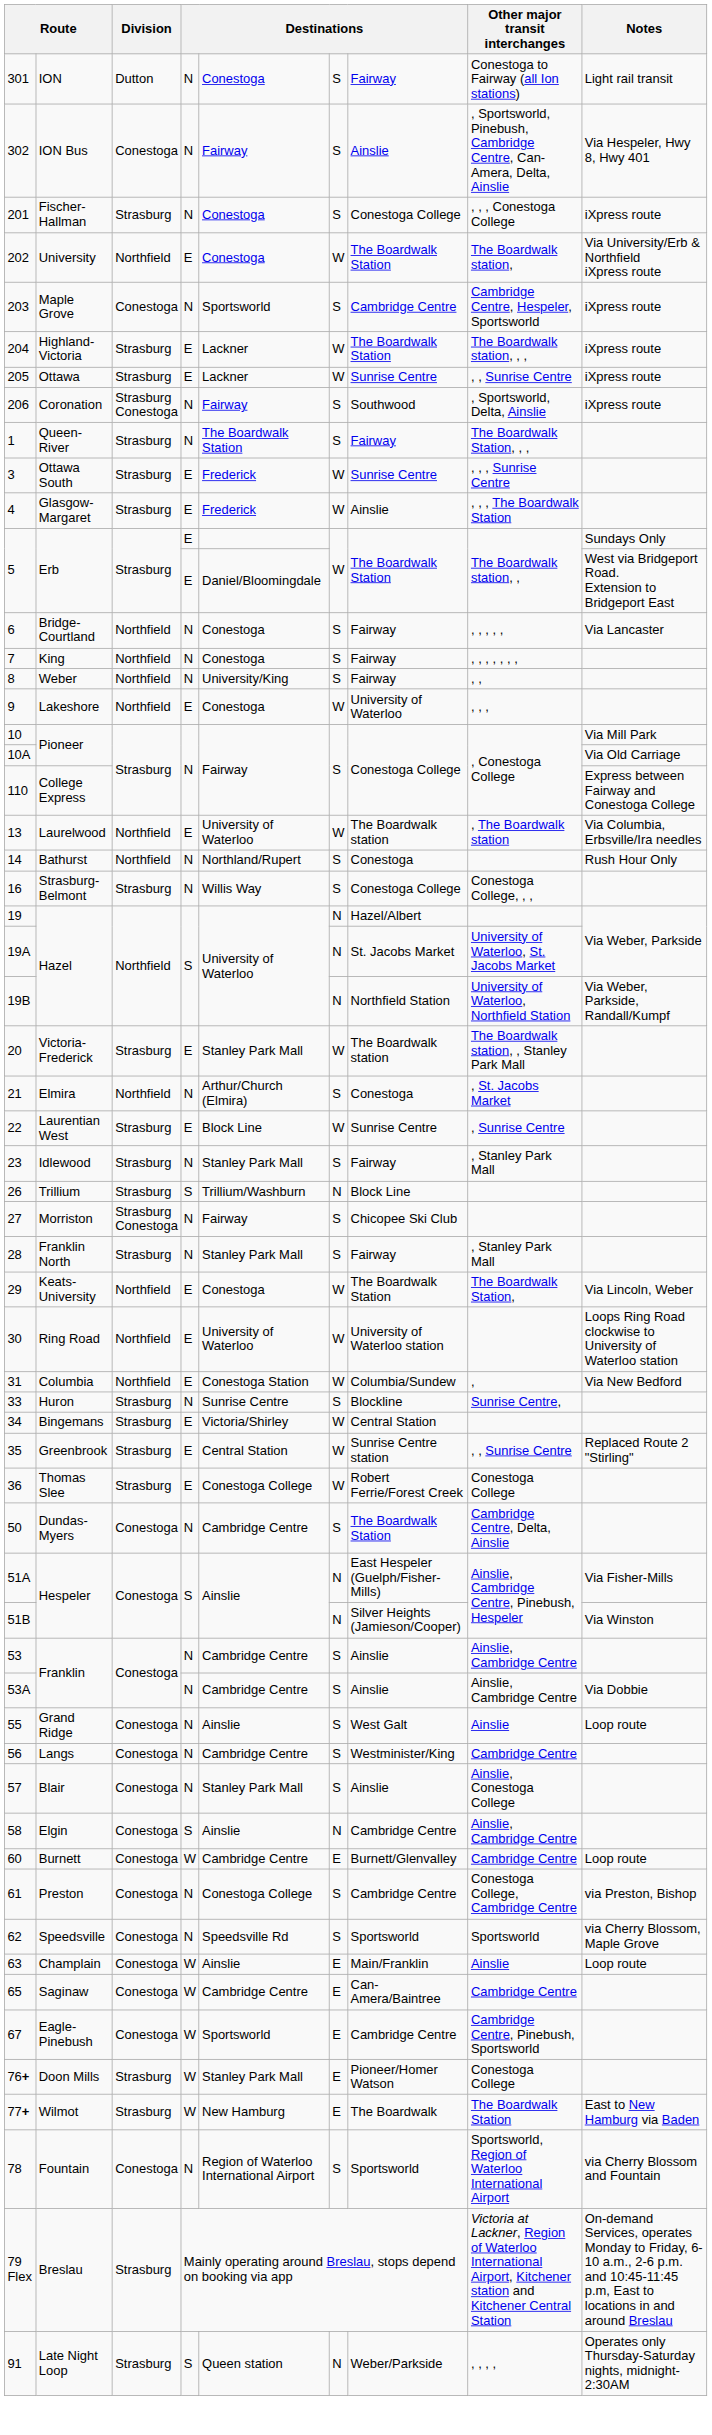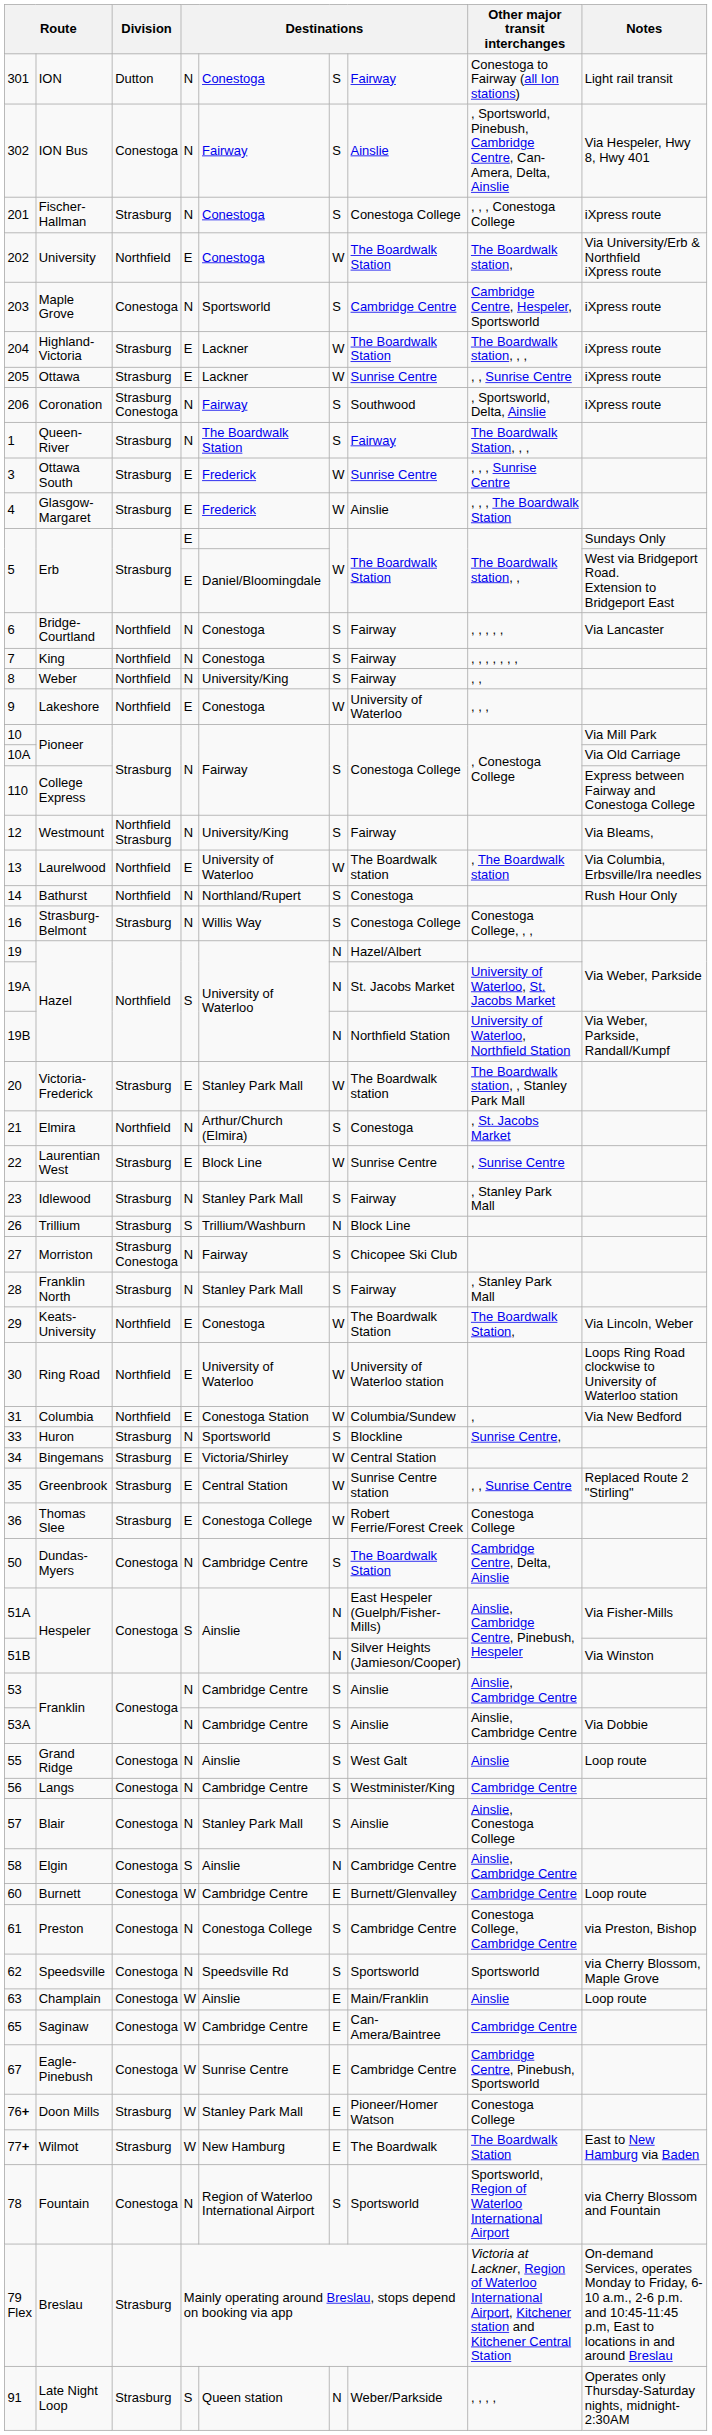 <table class="wikitable">
 <tr>
 <th colspan="2">Route</th>
 <th>Division</th>
 <th colspan="4">Destinations</th>
 <th>Other major transit interchanges</th>
 <th>Notes</th>
 </tr>
 <tr>
 <td>301</td>
 <td>ION</td>
 <td>Dutton</td>
 <td>N</td>
 <td><a href='#'>Conestoga</a></td>
 <td>S</td>
 <td><a href='#'>Fairway</a></td>
 <td>Conestoga to Fairway (<a href='#'>all Ion stations</a>)</td>
 <td>Light rail transit</td>
 </tr>
 <tr>
 <td>302</td>
 <td>ION Bus</td>
 <td>Conestoga</td>
 <td>N</td>
 <td><a href='#'>Fairway</a></td>
 <td>S</td>
 <td><a href='#'>Ainslie</a></td>
 <td>, Sportsworld, Pinebush, <a href='#'>Cambridge Centre</a>, Can-Amera, Delta, <a href='#'>Ainslie</a></td>
 <td>Via Hespeler, Hwy 8, Hwy 401</td>
 </tr>
 <tr>
 <td>201</td>
 <td>Fischer-Hallman</td>
 <td>Strasburg</td>
 <td>N</td>
 <td><a href='#'>Conestoga</a></td>
 <td>S</td>
 <td>Conestoga College</td>
 <td>, , , Conestoga College</td>
 <td>iXpress route</td>
 </tr>
 <tr>
 <td>202</td>
 <td>University</td>
 <td>Northfield</td>
 <td>E</td>
 <td><a href='#'>Conestoga</a></td>
 <td>W</td>
 <td><a href='#'>The Boardwalk Station</a></td>
 <td><a href='#'>The Boardwalk station</a>, </td>
 <td>Via University/Erb & Northfield<br>iXpress route</td>
 </tr>
 <tr>
 <td>203</td>
 <td>Maple Grove</td>
 <td>Conestoga</td>
 <td>N</td>
 <td>Sportsworld</td>
 <td>S</td>
 <td><a href='#'>Cambridge Centre</a></td>
 <td><a href='#'>Cambridge Centre</a>, <a href='#'>Hespeler</a>, Sportsworld</td>
 <td>iXpress route</td>
 </tr>
 <tr>
 <td>204</td>
 <td>Highland-Victoria</td>
 <td>Strasburg</td>
 <td>E</td>
 <td>Lackner</td>
 <td>W</td>
 <td><a href='#'>The Boardwalk Station</a></td>
 <td><a href='#'>The Boardwalk station</a>, , , </td>
 <td>iXpress route</td>
 </tr>
 <tr>
 <td>205</td>
 <td>Ottawa</td>
 <td>Strasburg</td>
 <td>E</td>
 <td>Lackner</td>
 <td>W</td>
 <td><a href='#'>Sunrise Centre</a></td>
 <td>, , <a href='#'>Sunrise Centre</a></td>
 <td>iXpress route</td>
 </tr>
 <tr>
 <td>206</td>
 <td>Coronation</td>
 <td>Strasburg<br>Conestoga</td>
 <td>N</td>
 <td><a href='#'>Fairway</a></td>
 <td>S</td>
 <td>Southwood</td>
 <td>, Sportsworld, Delta, <a href='#'>Ainslie</a></td>
 <td>iXpress route</td>
 </tr>
 <tr>
 <td>1</td>
 <td>Queen-River</td>
 <td>Strasburg</td>
 <td>N</td>
 <td><a href='#'>The Boardwalk Station</a></td>
 <td>S</td>
 <td><a href='#'>Fairway</a></td>
 <td><a href='#'>The Boardwalk Station</a>, , , </td>
 <td></td>
 </tr>
 <tr>
 <td>3</td>
 <td>Ottawa South</td>
 <td>Strasburg</td>
 <td>E</td>
 <td><a href='#'>Frederick</a></td>
 <td>W</td>
 <td><a href='#'>Sunrise Centre</a></td>
 <td>, , , <a href='#'>Sunrise Centre</a></td>
 <td></td>
 </tr>
 <tr>
 <td>4</td>
 <td>Glasgow-Margaret</td>
 <td>Strasburg</td>
 <td>E</td>
 <td><a href='#'>Frederick</a></td>
 <td>W</td>
 <td>Ainslie</td>
 <td>, , , <a href='#'>The Boardwalk Station</a></td>
 <td></td>
 </tr>
 <tr>
 <td rowspan="2">5</td>
 <td rowspan="2">Erb</td>
 <td rowspan="2">Strasburg</td>
 <td>E</td>
 <td></td>
 <td rowspan="2">W</td>
 <td rowspan="2"><a href='#'>The Boardwalk Station</a></td>
 <td rowspan="2"><a href='#'>The Boardwalk station</a>, , </td>
 <td>Sundays Only</td>
 </tr>
 <tr>
 <td>E</td>
 <td>Daniel/Bloomingdale</td>
 <td>West via Bridgeport Road.<br>Extension to Bridgeport East</td>
 </tr>
 <tr>
 <td>6</td>
 <td>Bridge-Courtland</td>
 <td>Northfield</td>
 <td>N</td>
 <td>Conestoga</td>
 <td>S</td>
 <td>Fairway</td>
 <td>, , , , , </td>
 <td>Via Lancaster</td>
 </tr>
 <tr>
 <td>7</td>
 <td>King</td>
 <td>Northfield</td>
 <td>N</td>
 <td>Conestoga</td>
 <td>S</td>
 <td>Fairway</td>
 <td>, , , , , , , </td>
 <td></td>
 </tr>
 <tr>
 <td>8</td>
 <td>Weber</td>
 <td>Northfield</td>
 <td>N</td>
 <td>University/King</td>
 <td>S</td>
 <td>Fairway</td>
 <td>, , </td>
 <td></td>
 </tr>
 <tr>
 <td>9</td>
 <td>Lakeshore</td>
 <td>Northfield</td>
 <td>E</td>
 <td>Conestoga</td>
 <td>W</td>
 <td>University of Waterloo</td>
 <td>, , , </td>
 <td></td>
 </tr>
 <tr>
 <td>10</td>
 <td rowspan="2">Pioneer</td>
 <td rowspan="3">Strasburg</td>
 <td rowspan="3">N</td>
 <td rowspan="3">Fairway</td>
 <td rowspan="3">S</td>
 <td rowspan="3">Conestoga College</td>
 <td rowspan="3">, Conestoga College</td>
 <td>Via Mill Park</td>
 </tr>
 <tr>
 <td>10A</td>
 <td>Via Old Carriage</td>
 </tr>
 <tr>
 <td>110</td>
 <td>College Express</td>
 <td>Express between Fairway and Conestoga College</td>
 </tr>
 <tr>
+<td>12</td>
+<td>Westmount</td>
+<td>Northfield<br>Strasburg</td>
+<td>N</td>
+<td>University/King</td>
+<td>S</td>
+<td>Fairway</td>
+<td></td>
+<td>Via Bleams,</td>
+</tr>
+<tr>
 <td>13</td>
 <td>Laurelwood</td>
 <td>Northfield</td>
 <td>E</td>
 <td>University of Waterloo</td>
 <td>W</td>
 <td>The Boardwalk station</td>
 <td>, <a href='#'>The Boardwalk station</a></td>
 <td>Via Columbia, Erbsville/Ira needles</td>
 </tr>
 <tr>
 <td>14</td>
 <td>Bathurst</td>
 <td>Northfield</td>
 <td>N</td>
 <td>Northland/Rupert</td>
 <td>S</td>
 <td>Conestoga</td>
 <td></td>
 <td>Rush Hour Only</td>
 </tr>
 <tr>
 <td>16</td>
 <td>Strasburg-Belmont</td>
 <td>Strasburg</td>
 <td>N</td>
 <td>Willis Way</td>
 <td>S</td>
 <td>Conestoga College</td>
 <td>Conestoga College, , , </td>
 <td></td>
 </tr>
 <tr>
 <td>19</td>
 <td rowspan="3">Hazel</td>
 <td rowspan="3">Northfield</td>
 <td rowspan="3">S</td>
 <td rowspan="3">University of Waterloo</td>
 <td>N</td>
 <td>Hazel/Albert</td>
 <td></td>
 <td rowspan="2">Via Weber, Parkside</td>
 </tr>
 <tr>
 <td>19A</td>
 <td>N</td>
 <td>St. Jacobs Market</td>
 <td><a href='#'>University of Waterloo</a>, <a href='#'>St. Jacobs Market</a></td>
 </tr>
 <tr>
 <td>19B</td>
 <td>N</td>
 <td>Northfield Station</td>
 <td><a href='#'>University of Waterloo</a>, <a href='#'>Northfield Station</a></td>
 <td>Via Weber, Parkside,  Randall/Kumpf</td>
 </tr>
 <tr>
 <td>20</td>
 <td>Victoria-Frederick</td>
 <td>Strasburg</td>
 <td>E</td>
 <td>Stanley Park Mall</td>
 <td>W</td>
 <td>The Boardwalk station</td>
 <td><a href='#'>The Boardwalk station</a>, , Stanley Park Mall</td>
 <td></td>
 </tr>
 <tr>
 <td>21</td>
 <td>Elmira</td>
 <td>Northfield</td>
 <td>N</td>
 <td>Arthur/Church (Elmira)</td>
 <td>S</td>
 <td>Conestoga</td>
 <td>, <a href='#'>St. Jacobs Market</a></td>
 <td></td>
 </tr>
 <tr>
 <td>22</td>
 <td>Laurentian<br>West</td>
 <td>Strasburg</td>
 <td>E</td>
 <td>Block Line</td>
 <td>W</td>
 <td>Sunrise Centre</td>
 <td>, <a href='#'>Sunrise Centre</a></td>
 <td></td>
 </tr>
 <tr>
 <td>23</td>
 <td>Idlewood</td>
 <td>Strasburg</td>
 <td>N</td>
 <td>Stanley Park Mall</td>
 <td>S</td>
 <td>Fairway</td>
 <td>, Stanley Park Mall</td>
 <td></td>
 </tr>
 <tr>
 <td>26</td>
 <td>Trillium</td>
 <td>Strasburg</td>
 <td>S</td>
 <td>Trillium/Washburn</td>
 <td>N</td>
 <td>Block Line</td>
 <td></td>
 <td></td>
 </tr>
 <tr>
 <td>27</td>
 <td>Morriston</td>
 <td>Strasburg<br>Conestoga</td>
 <td>N</td>
 <td>Fairway</td>
 <td>S</td>
 <td>Chicopee Ski Club</td>
 <td></td>
 <td></td>
 </tr>
 <tr>
 <td>28</td>
 <td>Franklin North</td>
 <td>Strasburg</td>
 <td>N</td>
 <td>Stanley Park Mall</td>
 <td>S</td>
 <td>Fairway</td>
 <td>, Stanley Park Mall</td>
 <td></td>
 </tr>
 <tr>
 <td>29</td>
 <td>Keats-University</td>
 <td>Northfield</td>
 <td>E</td>
 <td>Conestoga</td>
 <td>W</td>
 <td>The Boardwalk Station</td>
 <td><a href='#'>The Boardwalk Station</a>, </td>
 <td>Via Lincoln, Weber</td>
 </tr>
 <tr>
 <td>30</td>
 <td>Ring Road</td>
 <td>Northfield</td>
 <td>E</td>
 <td>University of Waterloo</td>
 <td>W</td>
 <td>University of Waterloo station</td>
 <td></td>
 <td>Loops Ring Road clockwise to University of Waterloo station</td>
 </tr>
 <tr>
 <td>31</td>
 <td>Columbia</td>
 <td>Northfield</td>
 <td>E</td>
 <td>Conestoga Station</td>
 <td>W</td>
 <td>Columbia/Sundew</td>
 <td>, </td>
 <td>Via New Bedford</td>
 </tr>
 <tr>
 <td>33</td>
 <td>Huron</td>
 <td>Strasburg</td>
 <td>N</td>
-<td>Sunrise Centre</td>
+<td>Sportsworld</td>
 <td>S</td>
 <td>Blockline</td>
 <td><a href='#'>Sunrise Centre</a>, </td>
 <td></td>
 </tr>
 <tr>
 <td>34</td>
 <td>Bingemans</td>
 <td>Strasburg</td>
 <td>E</td>
 <td>Victoria/Shirley</td>
 <td>W</td>
 <td>Central Station</td>
 <td></td>
 <td></td>
 </tr>
 <tr>
 <td>35</td>
 <td>Greenbrook</td>
 <td>Strasburg</td>
 <td>E</td>
 <td>Central Station</td>
 <td>W</td>
 <td>Sunrise Centre station</td>
 <td>, , <a href='#'>Sunrise Centre</a></td>
 <td>Replaced Route 2 "Stirling"</td>
 </tr>
 <tr>
 <td>36</td>
 <td>Thomas Slee</td>
 <td>Strasburg</td>
 <td>E</td>
 <td>Conestoga College</td>
 <td>W</td>
 <td>Robert Ferrie/Forest Creek</td>
 <td>Conestoga College</td>
 <td></td>
 </tr>
 <tr>
 <td>50</td>
 <td>Dundas-Myers</td>
 <td>Conestoga</td>
 <td>N</td>
 <td>Cambridge Centre</td>
 <td>S</td>
 <td><a href='#'>The Boardwalk Station</a></td>
 <td><a href='#'>Cambridge Centre</a>, Delta, <a href='#'>Ainslie</a></td>
 <td></td>
 </tr>
 <tr>
 <td>51A</td>
 <td rowspan="2">Hespeler</td>
 <td rowspan="2">Conestoga</td>
 <td rowspan="2">S</td>
 <td rowspan="2">Ainslie</td>
 <td>N</td>
 <td>East Hespeler<br>(Guelph/Fisher-Mills)</td>
 <td rowspan="2"><a href='#'>Ainslie</a>, <a href='#'>Cambridge Centre</a>, Pinebush, <a href='#'>Hespeler</a></td>
 <td>Via Fisher-Mills</td>
 </tr>
 <tr>
 <td>51B</td>
 <td>N</td>
 <td>Silver Heights (Jamieson/Cooper)</td>
 <td>Via Winston</td>
 </tr>
 <tr>
 <td>53</td>
 <td rowspan="2">Franklin</td>
 <td rowspan="2">Conestoga</td>
 <td>N</td>
 <td>Cambridge Centre</td>
 <td>S</td>
 <td>Ainslie</td>
 <td><a href='#'>Ainslie</a>, <a href='#'>Cambridge Centre</a></td>
 <td></td>
 </tr>
 <tr>
 <td>53A</td>
 <td>N</td>
 <td>Cambridge Centre</td>
 <td>S</td>
 <td>Ainslie</td>
 <td>Ainslie, Cambridge Centre</td>
 <td>Via Dobbie</td>
 </tr>
 <tr>
 <td>55</td>
 <td>Grand Ridge</td>
 <td>Conestoga</td>
 <td>N</td>
 <td>Ainslie</td>
 <td>S</td>
 <td>West Galt</td>
 <td><a href='#'>Ainslie</a></td>
 <td>Loop route</td>
 </tr>
 <tr>
 <td>56</td>
 <td>Langs</td>
 <td>Conestoga</td>
 <td>N</td>
 <td>Cambridge Centre</td>
 <td>S</td>
 <td>Westminister/King</td>
 <td><a href='#'>Cambridge Centre</a></td>
 <td></td>
 </tr>
 <tr>
 <td>57</td>
 <td>Blair</td>
 <td>Conestoga</td>
 <td>N</td>
 <td>Stanley Park Mall</td>
 <td>S</td>
 <td>Ainslie</td>
 <td><a href='#'>Ainslie</a>, Conestoga College</td>
 <td></td>
 </tr>
 <tr>
 <td>58</td>
 <td>Elgin</td>
 <td>Conestoga</td>
 <td>S</td>
 <td>Ainslie</td>
 <td>N</td>
 <td>Cambridge Centre</td>
 <td><a href='#'>Ainslie</a>, <a href='#'>Cambridge Centre</a></td>
 <td></td>
 </tr>
 <tr>
 <td>60</td>
 <td>Burnett</td>
 <td>Conestoga</td>
 <td>W</td>
 <td>Cambridge Centre</td>
 <td>E</td>
 <td>Burnett/Glenvalley</td>
 <td><a href='#'>Cambridge Centre</a></td>
 <td>Loop route</td>
 </tr>
 <tr>
 <td>61</td>
 <td>Preston</td>
 <td>Conestoga</td>
 <td>N</td>
 <td>Conestoga College</td>
 <td>S</td>
 <td>Cambridge Centre</td>
 <td>Conestoga College, <a href='#'>Cambridge Centre</a></td>
 <td>via Preston, Bishop</td>
 </tr>
 <tr>
 <td>62</td>
 <td>Speedsville</td>
 <td>Conestoga</td>
 <td>N</td>
 <td>Speedsville Rd</td>
 <td>S</td>
 <td>Sportsworld</td>
 <td>Sportsworld</td>
 <td>via Cherry Blossom, Maple Grove</td>
 </tr>
 <tr>
 <td>63</td>
 <td>Champlain</td>
 <td>Conestoga</td>
 <td>W</td>
 <td>Ainslie</td>
 <td>E</td>
 <td>Main/Franklin</td>
 <td><a href='#'>Ainslie</a></td>
 <td>Loop route</td>
 </tr>
 <tr>
 <td>65</td>
 <td>Saginaw</td>
 <td>Conestoga</td>
 <td>W</td>
 <td>Cambridge Centre</td>
 <td>E</td>
 <td>Can-Amera/Baintree</td>
 <td><a href='#'>Cambridge Centre</a></td>
 <td></td>
 </tr>
 <tr>
 <td>67</td>
 <td>Eagle-Pinebush</td>
 <td>Conestoga</td>
 <td>W</td>
-<td>Sportsworld</td>
+<td>Sunrise Centre</td>
 <td>E</td>
 <td>Cambridge Centre</td>
 <td><a href='#'>Cambridge Centre</a>, Pinebush, Sportsworld</td>
 <td></td>
 </tr>
 <tr>
 <td>76<strong>+</strong></td>
 <td>Doon Mills</td>
 <td>Strasburg</td>
 <td>W</td>
 <td>Stanley Park Mall</td>
 <td>E</td>
 <td>Pioneer/Homer Watson</td>
 <td>Conestoga College</td>
 <td></td>
 </tr>
 <tr>
 <td>77<strong>+</strong></td>
 <td>Wilmot</td>
 <td>Strasburg</td>
 <td>W</td>
 <td>New Hamburg</td>
 <td>E</td>
 <td>The Boardwalk</td>
 <td><a href='#'>The Boardwalk Station</a></td>
 <td>East to <a href='#'>New Hamburg</a> via <a href='#'>Baden</a></td>
 </tr>
 <tr>
 <td>78</td>
 <td>Fountain</td>
 <td>Conestoga</td>
 <td>N</td>
 <td>Region of Waterloo International Airport</td>
 <td>S</td>
 <td>Sportsworld</td>
 <td>Sportsworld, <a href='#'>Region of Waterloo International Airport</a></td>
 <td>via Cherry Blossom and Fountain</td>
 </tr>
 <tr>
 <td>79 Flex</td>
 <td>Breslau</td>
 <td>Strasburg</td>
 <td colspan="4">Mainly operating around <a href='#'>Breslau</a>, stops depend on booking via app</td>
 <td><em>Victoria at Lackner</em>, <a href='#'>Region of Waterloo International Airport</a>, <a href='#'>Kitchener station</a> and <a href='#'>Kitchener Central Station</a></td>
 <td>On-demand Services, operates Monday to Friday, 6-10 a.m., 2-6 p.m. and 10:45-11:45 p.m, East to locations in and around <a href='#'>Breslau</a></td>
 </tr>
 <tr>
 <td>91</td>
 <td>Late Night Loop</td>
 <td>Strasburg</td>
 <td>S</td>
 <td>Queen station</td>
 <td>N</td>
 <td>Weber/Parkside</td>
 <td>, , , , </td>
 <td>Operates only Thursday-Saturday nights, midnight-2:30AM</td>
 </tr>
 </table>
